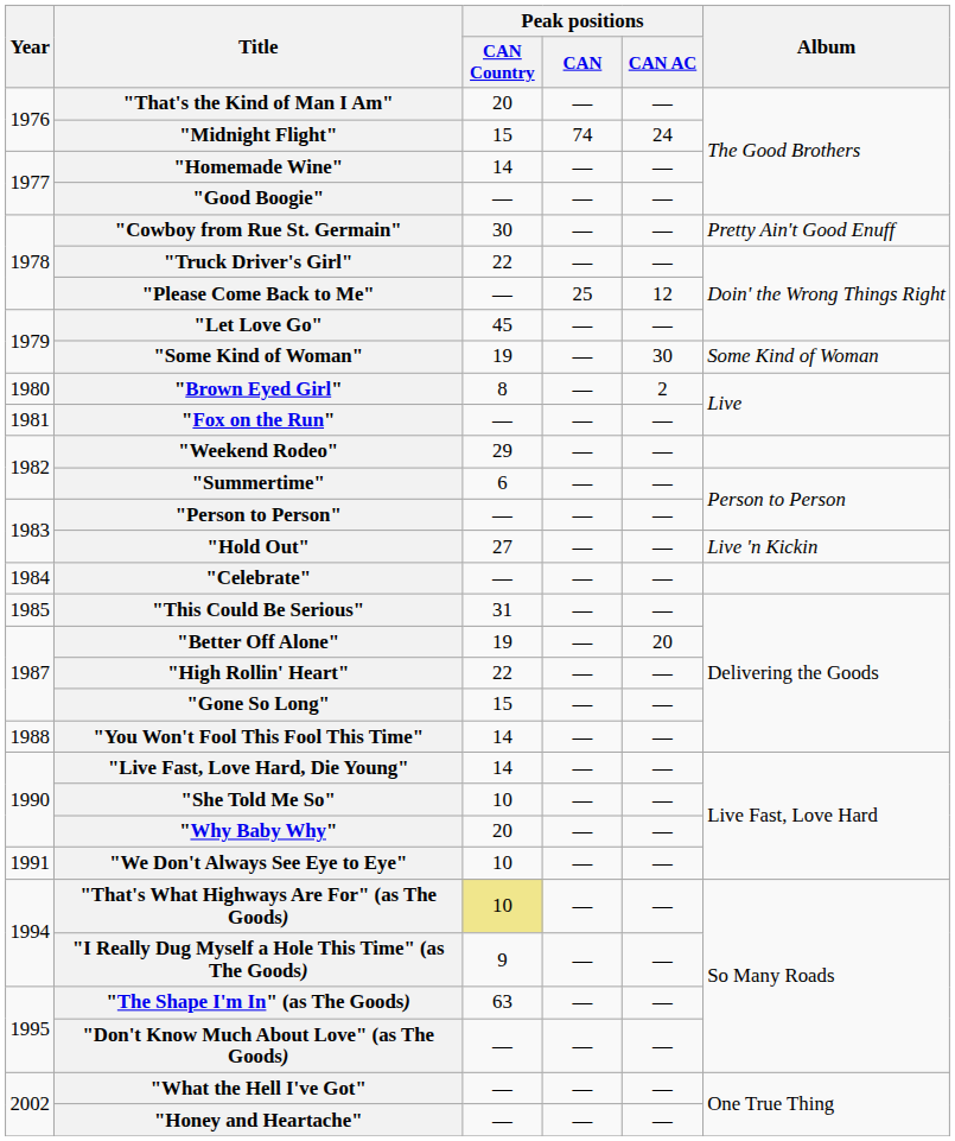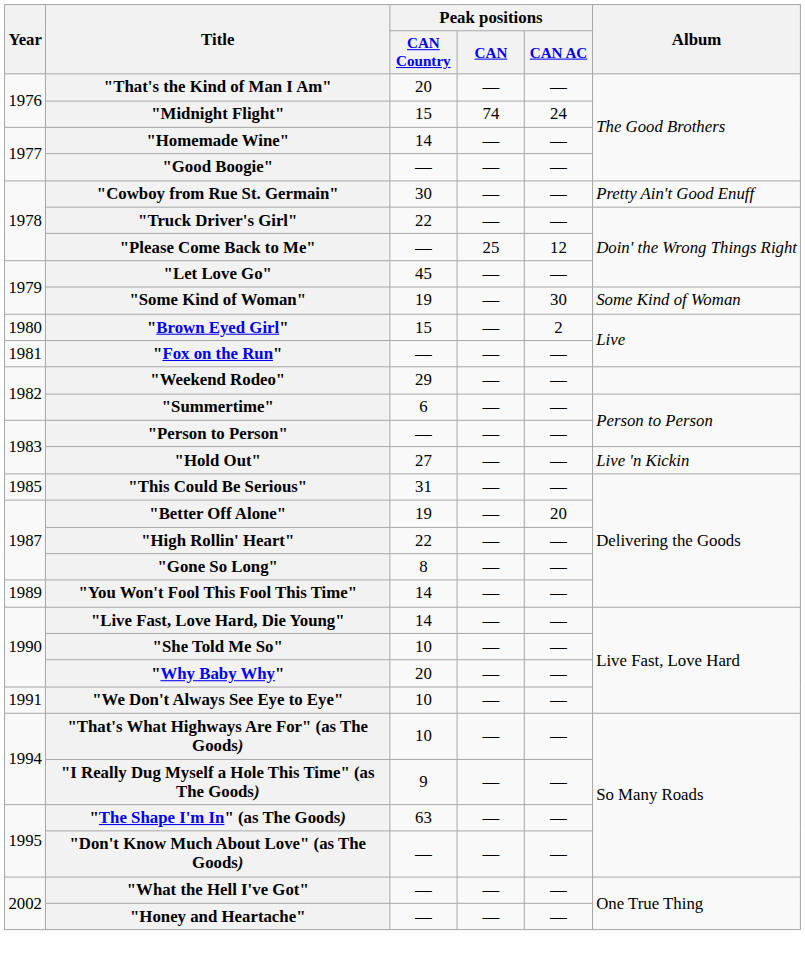 <table class="wikitable plainrowheaders" style="text-align:center;">
 <tr>
 <th scope="col" rowspan="2">Year</th>
 <th scope="col" rowspan="2" style="width:20em;">Title</th>
 <th scope="col" colspan="3">Peak positions</th>
 <th scope="col" rowspan="2">Album</th>
 </tr>
 <tr>
 <th style="width:4em;font-size:90%;"><a href='#'>CAN Country</a></th>
 <th style="width:4em;font-size:90%;"><a href='#'>CAN</a></th>
 <th style="width:4em;font-size:90%;"><a href='#'>CAN AC</a></th>
 </tr>
 <tr>
 <td rowspan="2">1976</td>
 <th scope="row">"That's the Kind of Man I Am"</th>
 <td>20</td>
 <td>—</td>
 <td>—</td>
 <td style="text-align:left;" rowspan="4"><em>The Good Brothers</em></td>
 </tr>
 <tr>
 <th scope="row">"Midnight Flight"</th>
 <td>15</td>
 <td>74</td>
 <td>24</td>
 </tr>
 <tr>
 <td rowspan="2">1977</td>
 <th scope="row">"Homemade Wine"</th>
 <td>14</td>
 <td>—</td>
 <td>—</td>
 </tr>
 <tr>
 <th scope="row">"Good Boogie"</th>
 <td>—</td>
 <td>—</td>
 <td>—</td>
 </tr>
 <tr>
 <td rowspan="3">1978</td>
 <th scope="row">"Cowboy from Rue St. Germain"</th>
 <td>30</td>
 <td>—</td>
 <td>—</td>
 <td style="text-align:left;"><em>Pretty Ain't Good Enuff</em></td>
 </tr>
 <tr>
 <th scope="row">"Truck Driver's Girl"</th>
 <td>22</td>
 <td>—</td>
 <td>—</td>
 <td style="text-align:left;" rowspan="3"><em>Doin' the Wrong Things Right</em></td>
 </tr>
 <tr>
 <th scope="row">"Please Come Back to Me"</th>
 <td>—</td>
 <td>25</td>
 <td>12</td>
 </tr>
 <tr>
 <td rowspan="2">1979</td>
 <th scope="row">"Let Love Go"</th>
 <td>45</td>
 <td>—</td>
 <td>—</td>
 </tr>
 <tr>
 <th scope="row">"Some Kind of Woman"</th>
 <td>19</td>
 <td>—</td>
 <td>30</td>
 <td style="text-align:left;"><em>Some Kind of Woman</em></td>
 </tr>
 <tr>
 <td>1980</td>
 <th scope="row">"<a href='#'>Brown Eyed Girl</a>"</th>
-<td>8</td>
+<td>15</td>
 <td>—</td>
 <td>2</td>
 <td style="text-align:left;" rowspan="2"><em>Live</em></td>
 </tr>
 <tr>
 <td>1981</td>
 <th scope="row">"<a href='#'>Fox on the Run</a>"</th>
 <td>—</td>
 <td>—</td>
 <td>—</td>
 </tr>
 <tr>
 <td rowspan="2">1982</td>
 <th scope="row">"Weekend Rodeo"</th>
 <td>29</td>
 <td>—</td>
 <td>—</td>
 <td></td>
 </tr>
 <tr>
 <th scope="row">"Summertime"</th>
 <td>6</td>
 <td>—</td>
 <td>—</td>
 <td style="text-align:left;" rowspan="2"><em>Person to Person</em></td>
 </tr>
 <tr>
 <td rowspan="2">1983</td>
 <th scope="row">"Person to Person"</th>
 <td>—</td>
 <td>—</td>
 <td>—</td>
 </tr>
 <tr>
 <th scope="row">"Hold Out"</th>
 <td>27</td>
 <td>—</td>
 <td>—</td>
 <td style="text-align:left;"><em>Live 'n Kickin<strong></td>
 </tr>
 <tr>
-<td>1984</td>
-<th scope="row">"Celebrate"</th>
-<td>—</td>
-<td>—</td>
-<td>—</td>
-<td></td>
-</tr>
-<tr>
 <td>1985</td>
 <th scope="row">"This Could Be Serious"</th>
 <td>31</td>
 <td>—</td>
 <td>—</td>
 <td style="text-align:left;" rowspan="5"></em>Delivering the Goods<em></td>
 </tr>
 <tr>
 <td rowspan="3">1987</td>
 <th scope="row">"Better Off Alone"</th>
 <td>19</td>
 <td>—</td>
 <td>20</td>
 </tr>
 <tr>
 <th scope="row">"High Rollin' Heart"</th>
 <td>22</td>
 <td>—</td>
 <td>—</td>
 </tr>
 <tr>
 <th scope="row">"Gone So Long"</th>
-<td>15</td>
+<td>8</td>
 <td>—</td>
 <td>—</td>
 </tr>
 <tr>
-<td>1988</td>
+<td>1989</td>
 <th scope="row">"You Won't Fool This Fool This Time"</th>
 <td>14</td>
 <td>—</td>
 <td>—</td>
 </tr>
 <tr>
 <td rowspan="3">1990</td>
 <th scope="row">"Live Fast, Love Hard, Die Young"</th>
 <td>14</td>
 <td>—</td>
 <td>—</td>
 <td style="text-align:left;" rowspan="4"></em>Live Fast, Love Hard<em></td>
 </tr>
 <tr>
 <th scope="row">"She Told Me So"</th>
 <td>10</td>
 <td>—</td>
 <td>—</td>
 </tr>
 <tr>
 <th scope="row">"<a href='#'>Why Baby Why</a>"</th>
 <td>20</td>
 <td>—</td>
 <td>—</td>
 </tr>
 <tr>
 <td>1991</td>
 <th scope="row">"We Don't Always See Eye to Eye"</th>
 <td>10</td>
 <td>—</td>
 <td>—</td>
 </tr>
 <tr>
 <td rowspan="2">1994</td>
 <th scope="row">"That's What Highways Are For" (as </em>The Goods<em>)</th>
-<td style="background: khaki;">10</td>
+<td>10</td>
 <td>—</td>
 <td>—</td>
 <td style="text-align:left;" rowspan="4"></em>So Many Roads<em></td>
 </tr>
 <tr>
 <th scope="row">"I Really Dug Myself a Hole This Time" (as </em>The Goods<em>)</th>
 <td>9</td>
 <td>—</td>
 <td>—</td>
 </tr>
 <tr>
 <td rowspan="2">1995</td>
 <th scope="row">"<a href='#'>The Shape I'm In</a>" (as </em>The Goods<em>)</th>
 <td>63</td>
 <td>—</td>
 <td>—</td>
 </tr>
 <tr>
 <th scope="row">"Don't Know Much About Love"  (as </em>The Goods<em>)</th>
 <td>—</td>
 <td>—</td>
 <td>—</td>
 </tr>
 <tr>
 <td rowspan="2">2002</td>
 <th scope="row">"What the Hell I've Got"</th>
 <td>—</td>
 <td>—</td>
 <td>—</td>
 <td style="text-align:left;" rowspan="2"></em>One True Thing<em></td>
 </tr>
 <tr>
 <th scope="row">"Honey and Heartache"</th>
 <td>—</td>
 <td>—</td>
 <td>—</td>
 </tr>
 </table>
